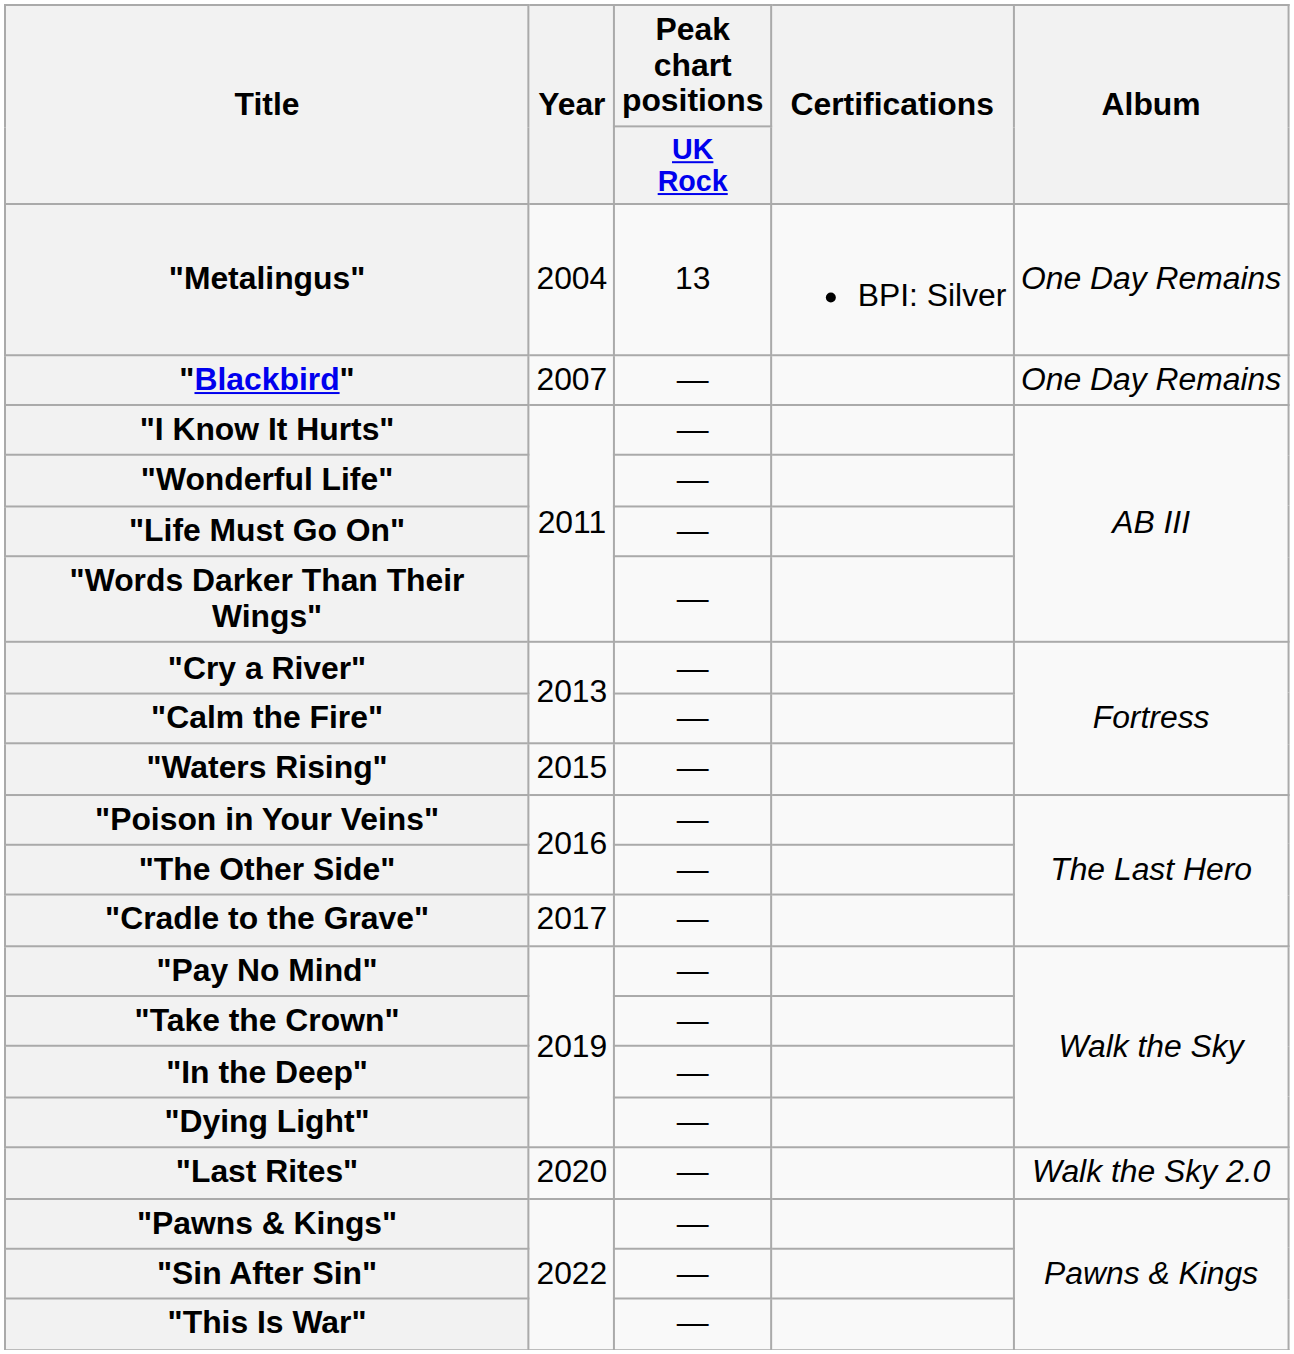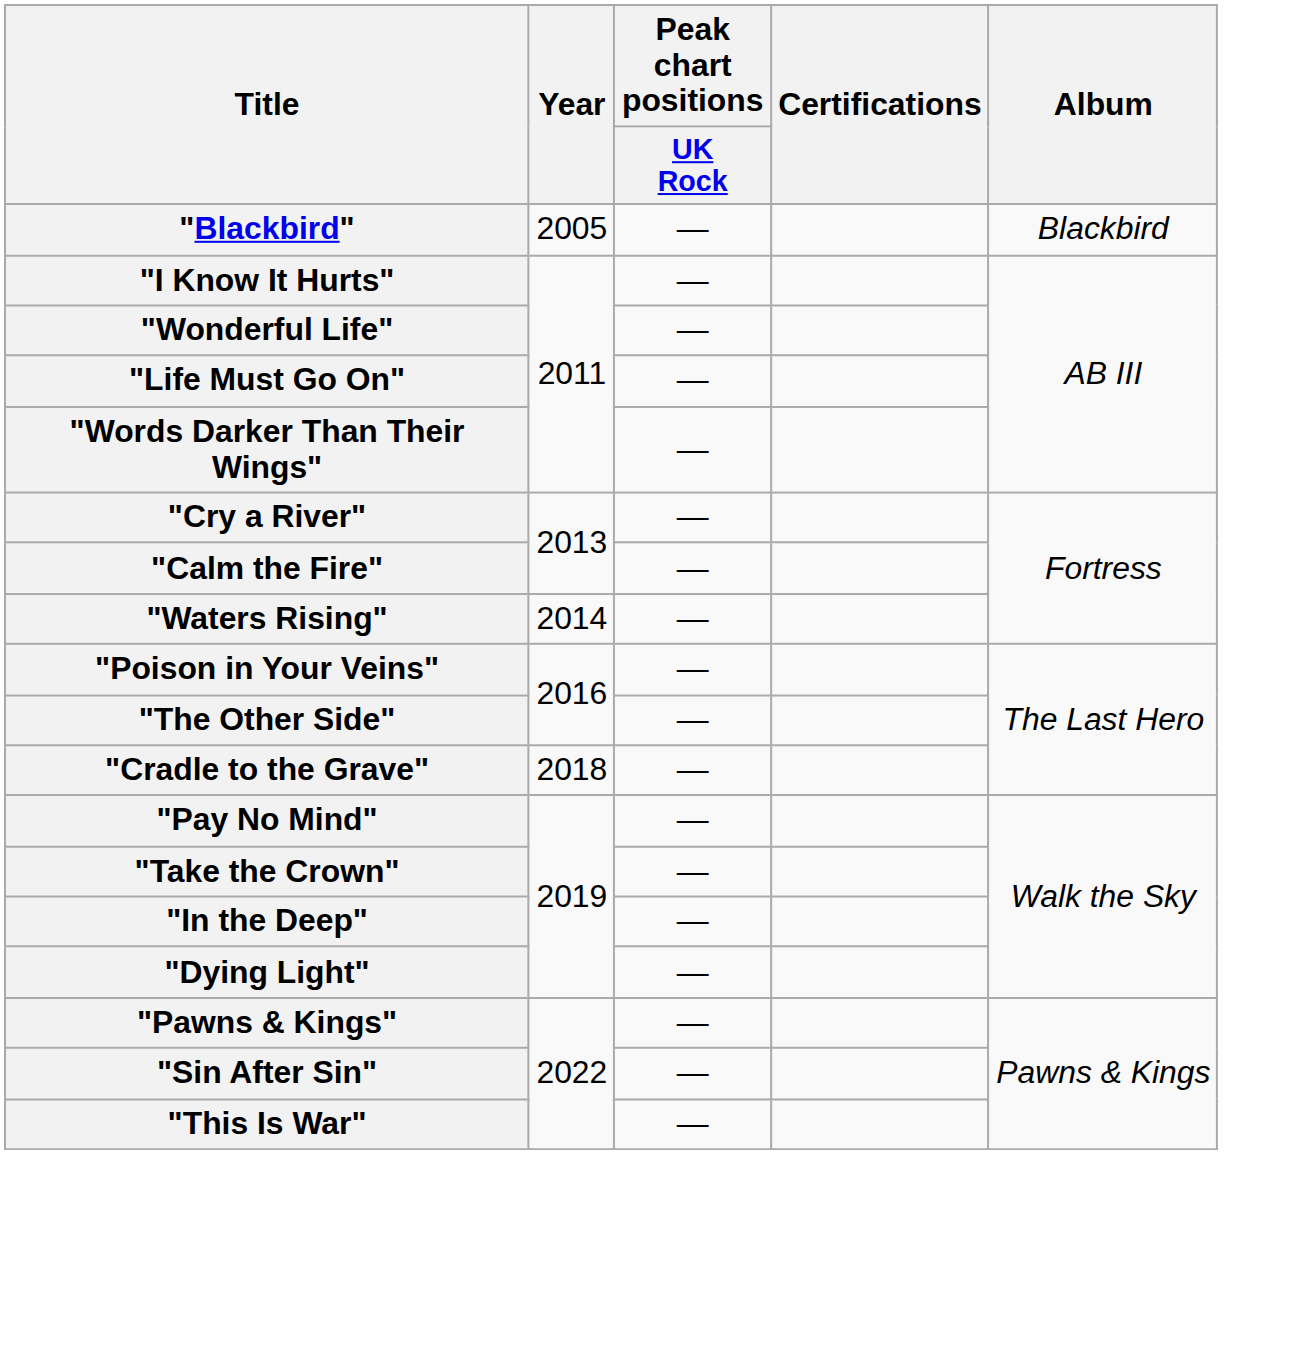 <table class="wikitable plainrowheaders" style="text-align:center;">
 <tr>
 <th scope="col" rowspan="2" style="width:16em;">Title</th>
 <th scope="col" rowspan="2">Year</th>
 <th scope="col">Peak chart positions</th>
 <th scope="col" rowspan="2">Certifications</th>
 <th scope="col" rowspan="2">Album</th>
 </tr>
 <tr>
 <th scope="col" style="width:3em;font-size:90%;"><a href='#'>UK<br>Rock</a><br></th>
 </tr>
 <tr>
-<th scope="row">"Metalingus"</th>
-<td>2004</td>
-<td>13</td>
-<td><br><ul><li>BPI: Silver</li></ul></td>
-<td><em>One Day Remains</em></td>
-</tr>
-<tr>
 <th scope="row">"<a href='#'>Blackbird</a>"</th>
-<td>2007</td>
+<td>2005</td>
 <td>—</td>
 <td></td>
-<td><em>One Day Remains</em></td>
+<td><em>Blackbird</em></td>
 </tr>
 <tr>
 <th scope="row">"I Know It Hurts"</th>
 <td rowspan="4">2011</td>
 <td>—</td>
 <td></td>
 <td rowspan="4"><em>AB III</em></td>
 </tr>
 <tr>
 <th scope="row">"Wonderful Life"</th>
 <td>—</td>
 <td></td>
 </tr>
 <tr>
 <th scope="row">"Life Must Go On"</th>
 <td>—</td>
 <td></td>
 </tr>
 <tr>
 <th scope="row">"Words Darker Than Their Wings"</th>
 <td>—</td>
 <td></td>
 </tr>
 <tr>
 <th scope="row">"Cry a River"</th>
 <td rowspan="2">2013</td>
 <td>—</td>
 <td></td>
 <td rowspan="3"><em>Fortress</em></td>
 </tr>
 <tr>
 <th scope="row">"Calm the Fire"</th>
 <td>—</td>
 <td></td>
 </tr>
 <tr>
 <th scope="row">"Waters Rising"</th>
-<td>2015</td>
+<td>2014</td>
 <td>—</td>
 <td></td>
 </tr>
 <tr>
 <th scope="row">"Poison in Your Veins"</th>
 <td rowspan="2">2016</td>
 <td>—</td>
 <td></td>
 <td rowspan="3"><em>The Last Hero</em></td>
 </tr>
 <tr>
 <th scope="row">"The Other Side"</th>
 <td>—</td>
 <td></td>
 </tr>
 <tr>
 <th scope="row">"Cradle to the Grave"</th>
-<td>2017</td>
+<td>2018</td>
 <td>—</td>
 <td></td>
 </tr>
 <tr>
 <th scope="row">"Pay No Mind"</th>
 <td rowspan="4">2019</td>
 <td>—</td>
 <td></td>
 <td rowspan="4"><em>Walk the Sky</em></td>
 </tr>
 <tr>
 <th scope="row">"Take the Crown"</th>
 <td>—</td>
 <td></td>
 </tr>
 <tr>
 <th scope="row">"In the Deep"</th>
 <td>—</td>
 <td></td>
 </tr>
 <tr>
 <th scope="row">"Dying Light"</th>
 <td>—</td>
 <td></td>
 </tr>
 <tr>
-<th scope="row">"Last Rites"</th>
-<td>2020</td>
-<td>—</td>
-<td></td>
-<td><em>Walk the Sky 2.0</em></td>
-</tr>
-<tr>
 <th scope="row">"Pawns & Kings"</th>
 <td rowspan="3">2022</td>
 <td>—</td>
 <td></td>
 <td rowspan="3"><em>Pawns & Kings</em></td>
 </tr>
 <tr>
 <th scope="row">"Sin After Sin"</th>
 <td>—</td>
 <td></td>
 </tr>
 <tr>
 <th scope="row">"This Is War"</th>
 <td>—</td>
 <td></td>
 </tr>
 </table>
